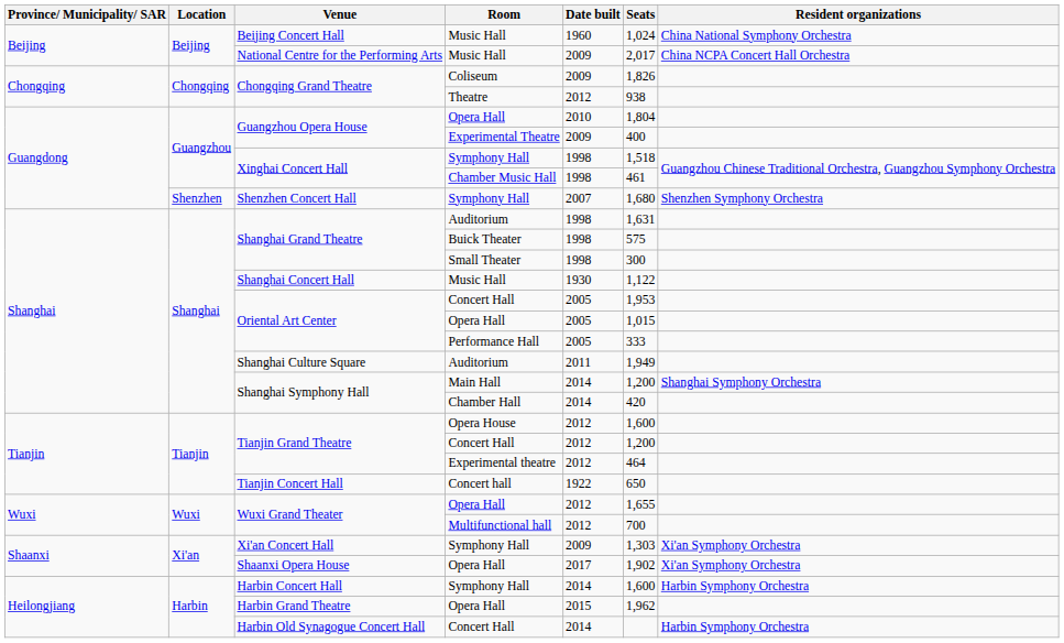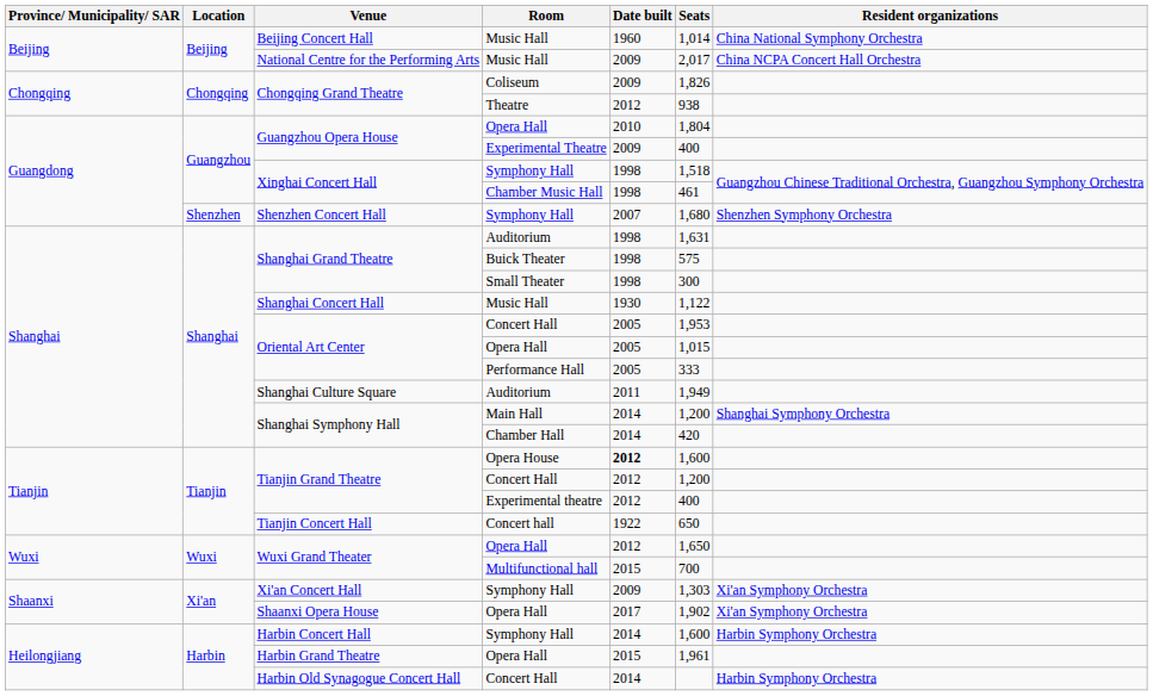 <table class="wikitable">
 <tr>
 <th>Province/ Municipality/ SAR</th>
 <th>Location</th>
 <th>Venue</th>
 <th>Room</th>
 <th>Date built</th>
 <th>Seats</th>
 <th>Resident organizations</th>
 </tr>
 <tr>
 <td rowspan=2><a href='#'>Beijing</a></td>
 <td rowspan=2><a href='#'>Beijing</a></td>
 <td><a href='#'>Beijing Concert Hall</a></td>
 <td>Music Hall</td>
 <td>1960</td>
-<td>1,024</td>
+<td>1,014</td>
 <td><a href='#'>China National Symphony Orchestra</a></td>
 </tr>
 <tr>
 <td><a href='#'>National Centre for the Performing Arts</a></td>
 <td>Music Hall</td>
 <td>2009</td>
 <td>2,017</td>
 <td><a href='#'>China NCPA Concert Hall Orchestra</a></td>
 </tr>
 <tr>
 <td rowspan=2><a href='#'>Chongqing</a></td>
 <td rowspan=2><a href='#'>Chongqing</a></td>
 <td rowspan=2><a href='#'>Chongqing Grand Theatre</a></td>
 <td>Coliseum</td>
 <td>2009</td>
 <td>1,826</td>
 <td></td>
 </tr>
 <tr>
 <td>Theatre</td>
 <td>2012</td>
 <td>938</td>
 <td></td>
 </tr>
 <tr>
 <td rowspan=5><a href='#'>Guangdong</a></td>
 <td rowspan=4><a href='#'>Guangzhou</a></td>
 <td rowspan=2><a href='#'>Guangzhou Opera House</a></td>
 <td><a href='#'>Opera Hall</a></td>
 <td>2010</td>
 <td>1,804</td>
 <td></td>
 </tr>
 <tr>
 <td><a href='#'>Experimental Theatre</a></td>
 <td>2009</td>
 <td>400</td>
 <td></td>
 </tr>
 <tr>
 <td rowspan=2><a href='#'>Xinghai Concert Hall</a></td>
 <td><a href='#'>Symphony Hall</a></td>
 <td>1998</td>
 <td>1,518</td>
 <td rowspan=2><a href='#'>Guangzhou Chinese Traditional Orchestra</a>, <a href='#'>Guangzhou Symphony Orchestra</a></td>
 </tr>
 <tr>
 <td><a href='#'>Chamber Music Hall</a></td>
 <td>1998</td>
 <td>461</td>
 </tr>
 <tr>
 <td><a href='#'>Shenzhen</a></td>
 <td><a href='#'>Shenzhen Concert Hall</a></td>
 <td><a href='#'>Symphony Hall</a></td>
 <td>2007</td>
 <td>1,680</td>
 <td><a href='#'>Shenzhen Symphony Orchestra</a></td>
 </tr>
 <tr>
 <td rowspan=10><a href='#'>Shanghai</a></td>
 <td rowspan=10><a href='#'>Shanghai</a></td>
 <td rowspan=3><a href='#'>Shanghai Grand Theatre</a></td>
 <td>Auditorium</td>
 <td>1998</td>
 <td>1,631</td>
 <td></td>
 </tr>
 <tr>
 <td>Buick Theater</td>
 <td>1998</td>
 <td>575</td>
 <td></td>
 </tr>
 <tr>
 <td>Small Theater</td>
 <td>1998</td>
 <td>300</td>
 <td></td>
 </tr>
 <tr>
 <td><a href='#'>Shanghai Concert Hall</a></td>
 <td>Music Hall</td>
 <td>1930</td>
 <td>1,122</td>
 <td></td>
 </tr>
 <tr>
 <td rowspan=3><a href='#'>Oriental Art Center</a></td>
 <td>Concert Hall</td>
 <td>2005</td>
 <td>1,953</td>
 <td></td>
 </tr>
 <tr>
 <td>Opera Hall</td>
 <td>2005</td>
 <td>1,015</td>
 <td></td>
 </tr>
 <tr>
 <td>Performance Hall</td>
 <td>2005</td>
 <td>333</td>
 <td></td>
 </tr>
 <tr>
 <td>Shanghai Culture Square</td>
 <td>Auditorium</td>
 <td>2011</td>
 <td>1,949</td>
 <td></td>
 </tr>
 <tr>
 <td rowspan=2>Shanghai Symphony Hall</td>
 <td>Main Hall</td>
 <td>2014</td>
 <td>1,200</td>
 <td><a href='#'>Shanghai Symphony Orchestra</a></td>
 </tr>
 <tr>
 <td>Chamber Hall</td>
 <td>2014</td>
 <td>420</td>
 <td></td>
 </tr>
 <tr>
 <td rowspan=4><a href='#'>Tianjin</a></td>
 <td rowspan=4><a href='#'>Tianjin</a></td>
 <td rowspan=3><a href='#'>Tianjin Grand Theatre</a></td>
 <td>Opera House</td>
-<td>2012</td>
+<td><strong>2012</strong></td>
 <td>1,600</td>
 <td></td>
 </tr>
 <tr>
 <td>Concert Hall</td>
 <td>2012</td>
 <td>1,200</td>
 <td></td>
 </tr>
 <tr>
 <td>Experimental theatre</td>
 <td>2012</td>
-<td>464</td>
+<td>400</td>
 <td></td>
 </tr>
 <tr>
 <td><a href='#'>Tianjin Concert Hall</a></td>
 <td>Concert hall</td>
 <td>1922</td>
 <td>650</td>
 <td></td>
 </tr>
 <tr>
 <td rowspan=2><a href='#'>Wuxi</a></td>
 <td rowspan=2><a href='#'>Wuxi</a></td>
 <td rowspan=2><a href='#'>Wuxi Grand Theater</a></td>
 <td><a href='#'>Opera Hall</a></td>
 <td>2012</td>
-<td>1,655</td>
+<td>1,650</td>
 <td></td>
 </tr>
 <tr>
 <td><a href='#'>Multifunctional hall</a></td>
-<td>2012</td>
+<td>2015</td>
 <td>700</td>
 <td></td>
 </tr>
 <tr>
 <td rowspan=2><a href='#'>Shaanxi</a></td>
 <td rowspan=2><a href='#'>Xi'an</a></td>
 <td><a href='#'>Xi'an Concert Hall</a></td>
 <td>Symphony Hall</td>
 <td>2009</td>
 <td>1,303</td>
 <td><a href='#'>Xi'an Symphony Orchestra</a></td>
 </tr>
 <tr>
 <td><a href='#'>Shaanxi Opera House</a></td>
 <td>Opera Hall</td>
 <td>2017</td>
 <td>1,902</td>
 <td><a href='#'>Xi'an Symphony Orchestra</a></td>
 </tr>
 <tr>
 <td rowspan=3><a href='#'>Heilongjiang</a></td>
 <td rowspan=3><a href='#'>Harbin</a></td>
 <td><a href='#'>Harbin Concert Hall</a></td>
 <td>Symphony Hall</td>
 <td>2014</td>
 <td>1,600</td>
 <td><a href='#'>Harbin Symphony Orchestra</a></td>
 </tr>
 <tr>
 <td><a href='#'>Harbin Grand Theatre</a></td>
 <td>Opera Hall</td>
 <td>2015</td>
-<td>1,962</td>
+<td>1,961</td>
 <td></td>
 </tr>
 <tr>
 <td><a href='#'>Harbin Old Synagogue Concert Hall</a></td>
 <td>Concert Hall</td>
 <td>2014</td>
 <td></td>
 <td><a href='#'>Harbin Symphony Orchestra</a></td>
 </tr>
 </table>
